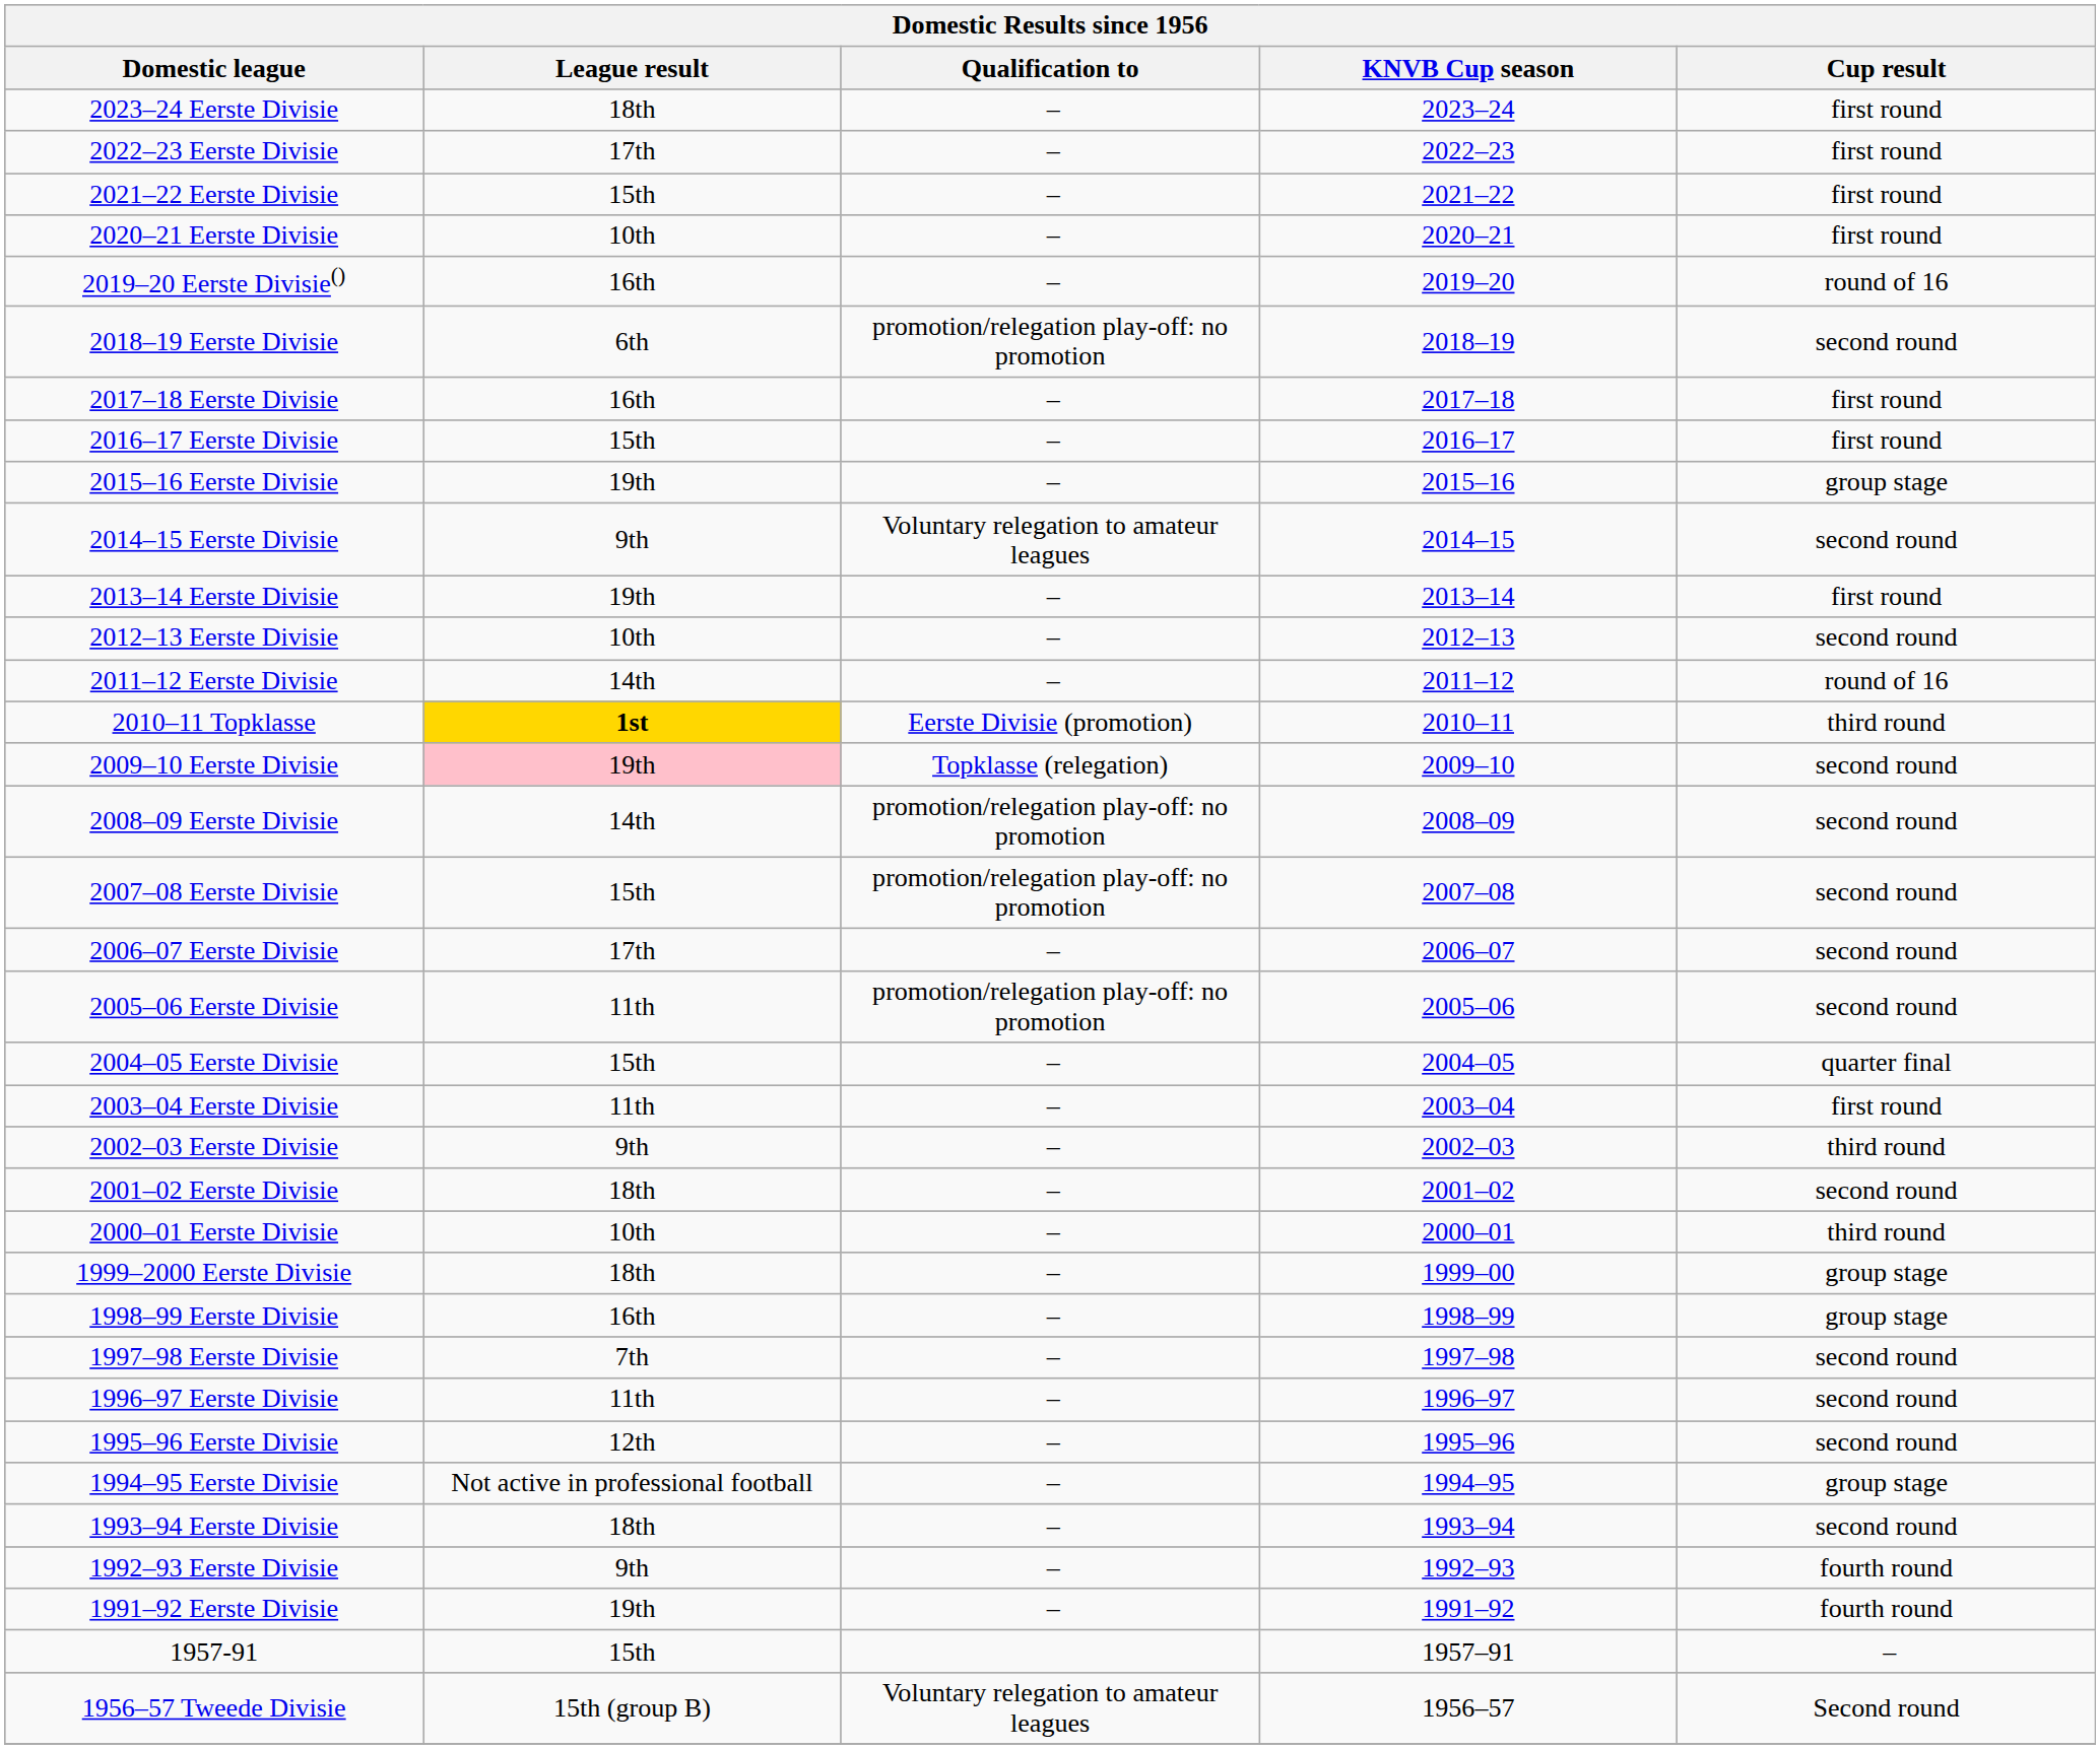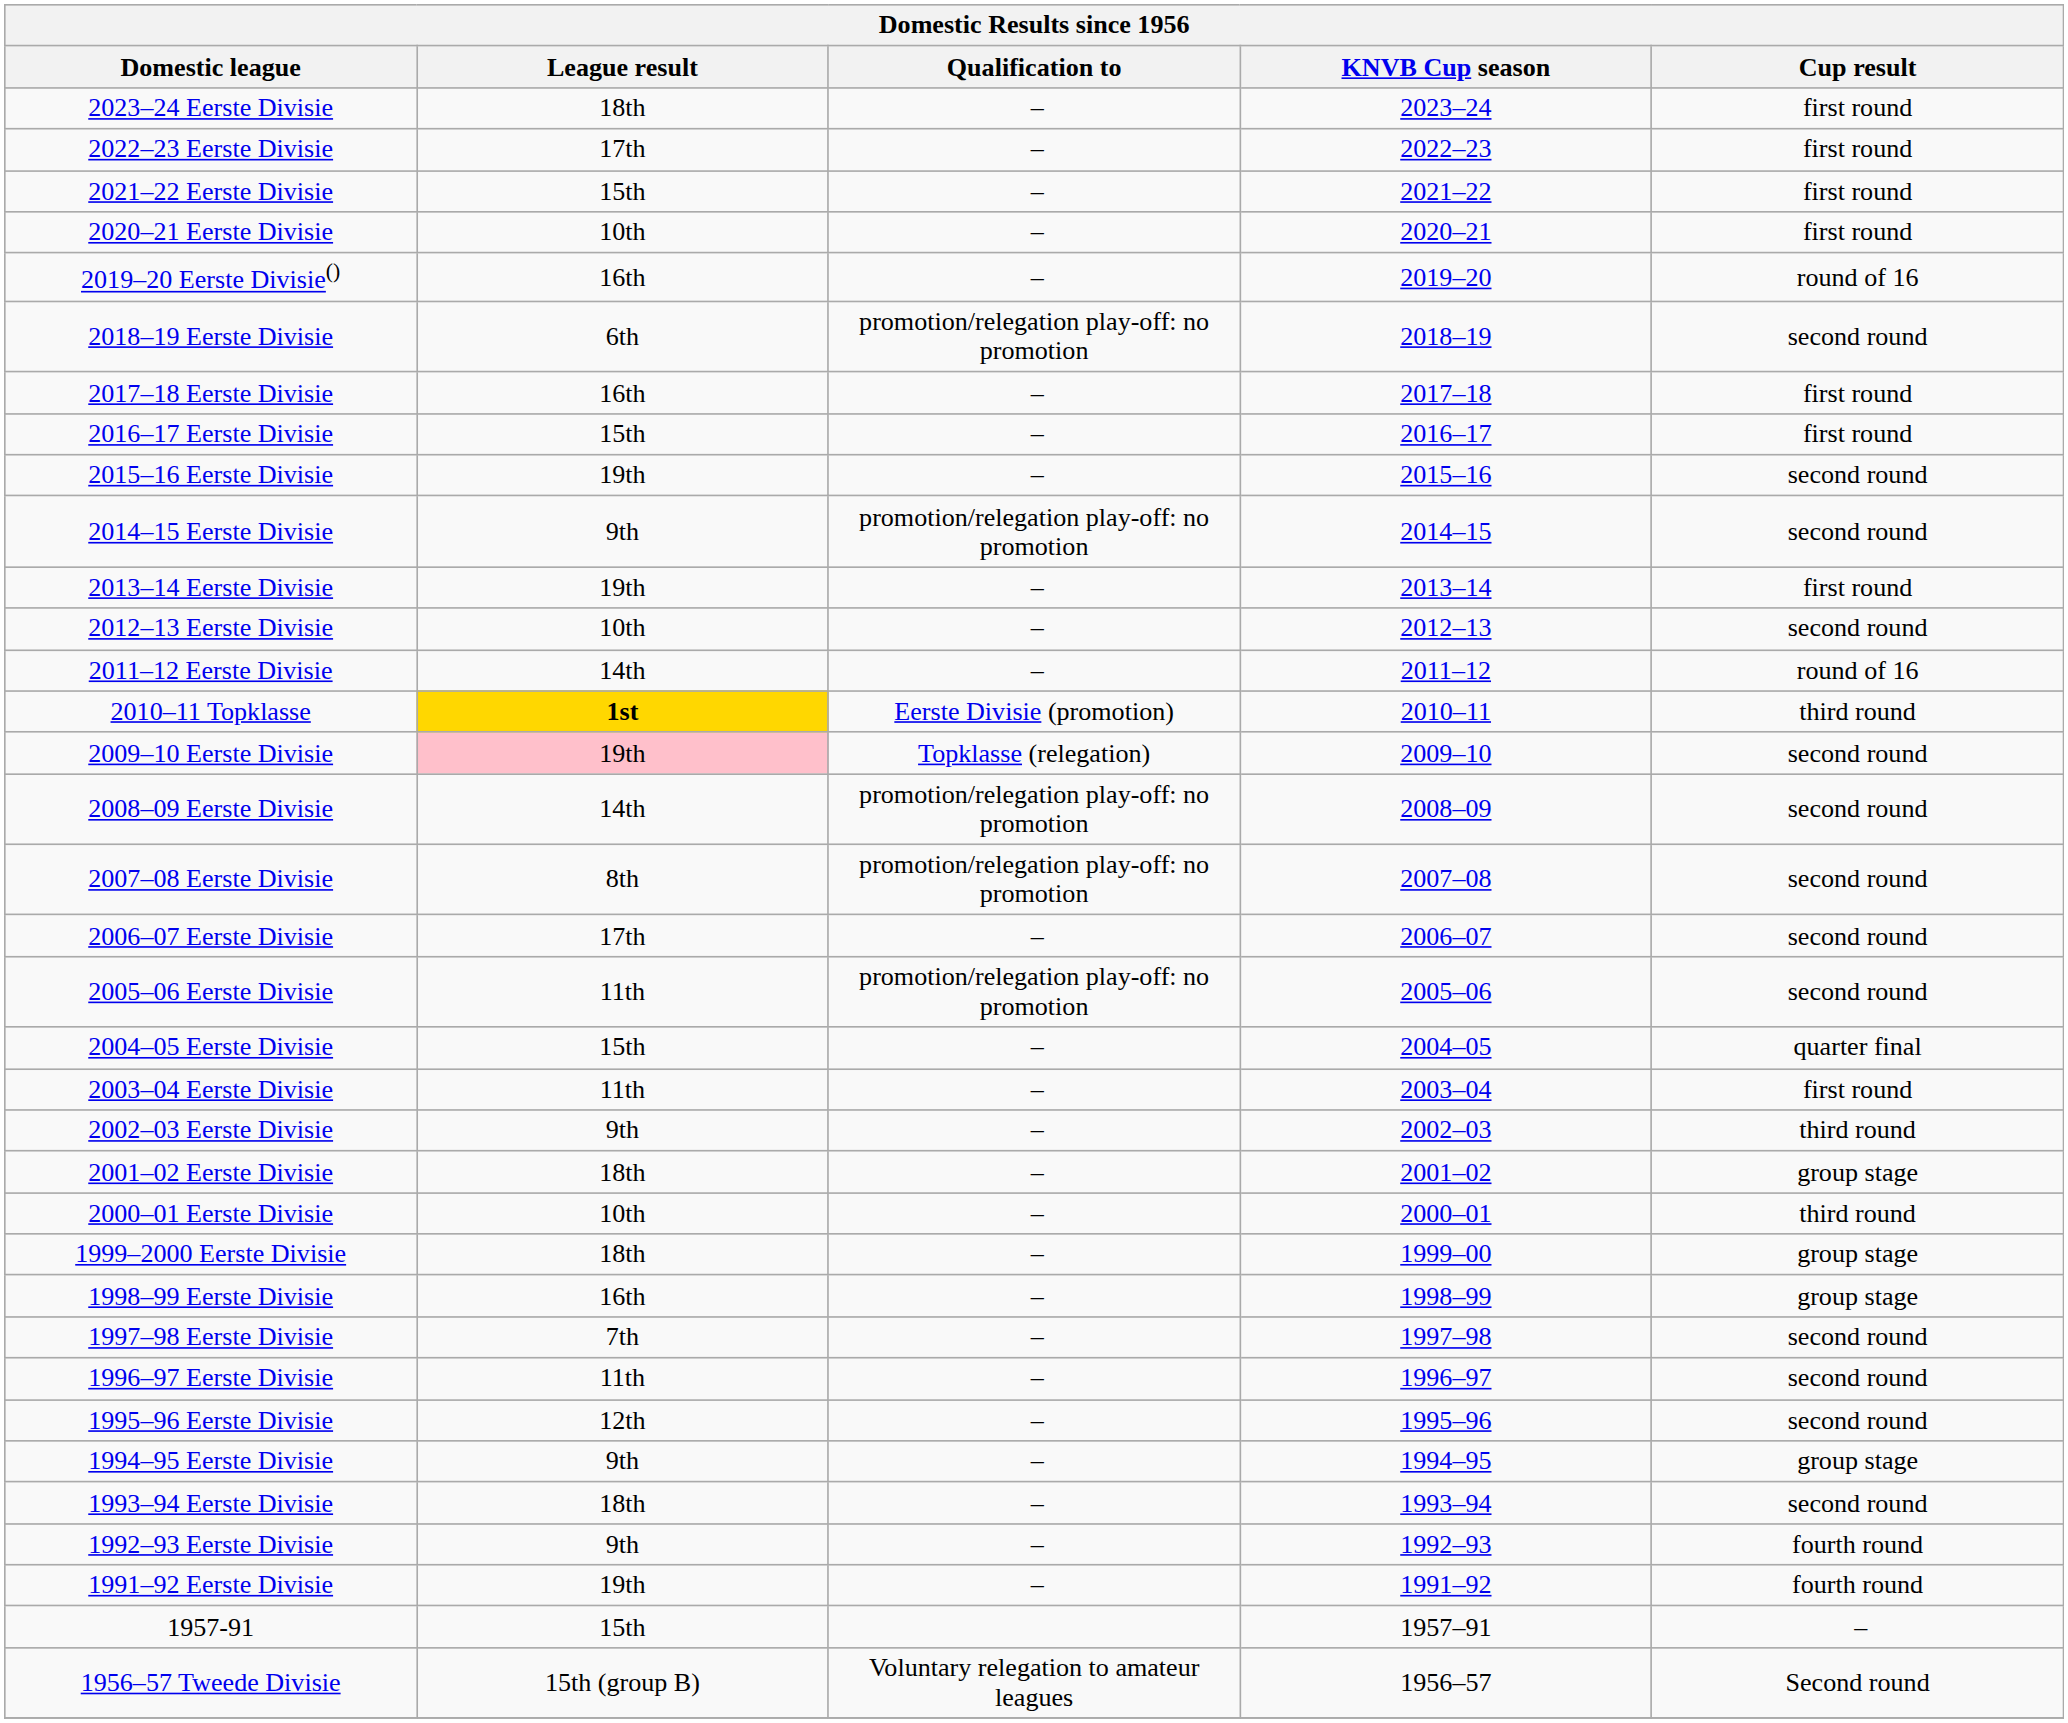 <table class="wikitable collapsible collapsed" style="width: 100%; text-align: center;">
 <tr>
 <th colspan=5>Domestic Results since 1956</th>
 </tr>
 <tr>
 <th width="20%">Domestic league</th>
 <th width="20%">League result</th>
 <th width="20%">Qualification to</th>
 <th width="20%"><a href='#'>KNVB Cup</a> season</th>
 <th width="20%">Cup result</th>
 </tr>
 <tr>
 <td><a href='#'>2023–24 Eerste Divisie</a></td>
 <td>18th</td>
 <td> –</td>
 <td><a href='#'>2023–24</a></td>
 <td>first round</td>
 </tr>
 <tr>
 <td><a href='#'>2022–23 Eerste Divisie</a></td>
 <td>17th</td>
 <td> –</td>
 <td><a href='#'>2022–23</a></td>
 <td>first round</td>
 </tr>
 <tr>
 <td><a href='#'>2021–22 Eerste Divisie</a></td>
 <td>15th</td>
 <td> –</td>
 <td><a href='#'>2021–22</a></td>
 <td>first round</td>
 </tr>
 <tr>
 <td><a href='#'>2020–21 Eerste Divisie</a></td>
 <td>10th</td>
 <td> –</td>
 <td><a href='#'>2020–21</a></td>
 <td>first round</td>
 </tr>
 <tr>
 <td><a href='#'>2019–20 Eerste Divisie</a><sup>()</sup></td>
 <td>16th</td>
 <td> –</td>
 <td><a href='#'>2019–20</a></td>
 <td>round of 16</td>
 </tr>
 <tr>
 <td><a href='#'>2018–19 Eerste Divisie</a></td>
 <td>6th</td>
 <td>promotion/relegation play-off: no promotion</td>
 <td><a href='#'>2018–19</a></td>
 <td>second round</td>
 </tr>
 <tr>
 <td><a href='#'>2017–18 Eerste Divisie</a></td>
 <td>16th</td>
 <td> –</td>
 <td><a href='#'>2017–18</a></td>
 <td>first round</td>
 </tr>
 <tr>
 <td><a href='#'>2016–17 Eerste Divisie</a></td>
 <td>15th</td>
 <td> –</td>
 <td><a href='#'>2016–17</a></td>
 <td>first round</td>
 </tr>
 <tr>
 <td><a href='#'>2015–16 Eerste Divisie</a></td>
 <td>19th</td>
 <td> –</td>
 <td><a href='#'>2015–16</a></td>
-<td>group stage</td>
+<td>second round</td>
 </tr>
 <tr>
 <td><a href='#'>2014–15 Eerste Divisie</a></td>
 <td>9th</td>
-<td>Voluntary relegation to amateur leagues</td>
+<td>promotion/relegation play-off: no promotion</td>
 <td><a href='#'>2014–15</a></td>
 <td>second round</td>
 </tr>
 <tr>
 <td><a href='#'>2013–14 Eerste Divisie</a></td>
 <td>19th</td>
 <td> –</td>
 <td><a href='#'>2013–14</a></td>
 <td>first round</td>
 </tr>
 <tr>
 <td><a href='#'>2012–13 Eerste Divisie</a></td>
 <td>10th</td>
 <td> –</td>
 <td><a href='#'>2012–13</a></td>
 <td>second round</td>
 </tr>
 <tr>
 <td><a href='#'>2011–12 Eerste Divisie</a></td>
 <td>14th</td>
 <td> –</td>
 <td><a href='#'>2011–12</a></td>
 <td>round of 16</td>
 </tr>
 <tr>
 <td><a href='#'>2010–11 Topklasse</a></td>
 <td style="background: gold"><strong>1st</strong></td>
 <td><a href='#'>Eerste Divisie</a> (promotion)</td>
 <td><a href='#'>2010–11</a></td>
 <td>third round</td>
 </tr>
 <tr>
 <td><a href='#'>2009–10 Eerste Divisie</a></td>
 <td style="background: pink">19th</td>
 <td><a href='#'>Topklasse</a> (relegation)</td>
 <td><a href='#'>2009–10</a></td>
 <td>second round</td>
 </tr>
 <tr>
 <td><a href='#'>2008–09 Eerste Divisie</a></td>
 <td>14th</td>
 <td>promotion/relegation play-off: no promotion</td>
 <td><a href='#'>2008–09</a></td>
 <td>second round</td>
 </tr>
 <tr>
 <td><a href='#'>2007–08 Eerste Divisie</a></td>
-<td>15th</td>
+<td>8th</td>
 <td>promotion/relegation play-off: no promotion</td>
 <td><a href='#'>2007–08</a></td>
 <td>second round</td>
 </tr>
 <tr>
 <td><a href='#'>2006–07 Eerste Divisie</a></td>
 <td>17th</td>
 <td> –</td>
 <td><a href='#'>2006–07</a></td>
 <td>second round</td>
 </tr>
 <tr>
 <td><a href='#'>2005–06 Eerste Divisie</a></td>
 <td>11th</td>
 <td>promotion/relegation play-off: no promotion</td>
 <td><a href='#'>2005–06</a></td>
 <td>second round</td>
 </tr>
 <tr>
 <td><a href='#'>2004–05 Eerste Divisie</a></td>
 <td>15th</td>
 <td> –</td>
 <td><a href='#'>2004–05</a></td>
 <td>quarter final</td>
 </tr>
 <tr>
 <td><a href='#'>2003–04 Eerste Divisie</a></td>
 <td>11th</td>
 <td> –</td>
 <td><a href='#'>2003–04</a></td>
 <td>first round</td>
 </tr>
 <tr>
 <td><a href='#'>2002–03 Eerste Divisie</a></td>
 <td>9th</td>
 <td> –</td>
 <td><a href='#'>2002–03</a></td>
 <td>third round</td>
 </tr>
 <tr>
 <td><a href='#'>2001–02 Eerste Divisie</a></td>
 <td>18th</td>
 <td> –</td>
 <td><a href='#'>2001–02</a></td>
-<td>second round</td>
+<td>group stage</td>
 </tr>
 <tr>
 <td><a href='#'>2000–01 Eerste Divisie</a></td>
 <td>10th</td>
 <td> –</td>
 <td><a href='#'>2000–01</a></td>
 <td>third round</td>
 </tr>
 <tr>
 <td><a href='#'>1999–2000 Eerste Divisie</a></td>
 <td>18th</td>
 <td> –</td>
 <td><a href='#'>1999–00</a></td>
 <td>group stage</td>
 </tr>
 <tr>
 <td><a href='#'>1998–99 Eerste Divisie</a></td>
 <td>16th</td>
 <td> –</td>
 <td><a href='#'>1998–99</a></td>
 <td>group stage</td>
 </tr>
 <tr>
 <td><a href='#'>1997–98 Eerste Divisie</a></td>
 <td>7th</td>
 <td> –</td>
 <td><a href='#'>1997–98</a></td>
 <td>second round</td>
 </tr>
 <tr>
 <td><a href='#'>1996–97 Eerste Divisie</a></td>
 <td>11th</td>
 <td> –</td>
 <td><a href='#'>1996–97</a></td>
 <td>second round</td>
 </tr>
 <tr>
 <td><a href='#'>1995–96 Eerste Divisie</a></td>
 <td>12th</td>
 <td> –</td>
 <td><a href='#'>1995–96</a></td>
 <td>second round</td>
 </tr>
 <tr>
 <td><a href='#'>1994–95 Eerste Divisie</a></td>
-<td>Not active in professional football</td>
+<td>9th</td>
 <td> –</td>
 <td><a href='#'>1994–95</a></td>
 <td>group stage</td>
 </tr>
 <tr>
 <td><a href='#'>1993–94 Eerste Divisie</a></td>
 <td>18th</td>
 <td> –</td>
 <td><a href='#'>1993–94</a></td>
 <td>second round</td>
 </tr>
 <tr>
 <td><a href='#'>1992–93 Eerste Divisie</a></td>
 <td>9th</td>
 <td> –</td>
 <td><a href='#'>1992–93</a></td>
 <td>fourth round</td>
 </tr>
 <tr>
 <td><a href='#'>1991–92 Eerste Divisie</a></td>
 <td>19th</td>
 <td> –</td>
 <td><a href='#'>1991–92</a></td>
 <td>fourth round</td>
 </tr>
 <tr>
 <td>1957-91</td>
 <td>15th</td>
 <td></td>
 <td>1957–91</td>
 <td> –</td>
 </tr>
 <tr>
 <td><a href='#'>1956–57 Tweede Divisie</a></td>
 <td>15th (group B)</td>
 <td>Voluntary relegation to amateur leagues</td>
 <td>1956–57</td>
 <td>Second round</td>
 </tr>
 <tr>
 </tr>
 </table>
